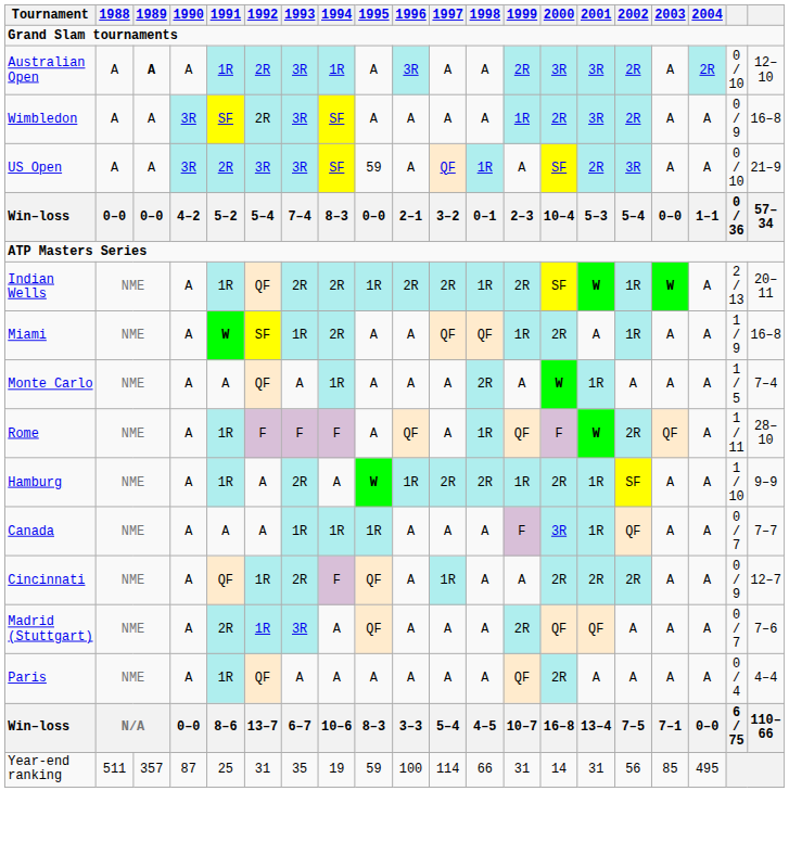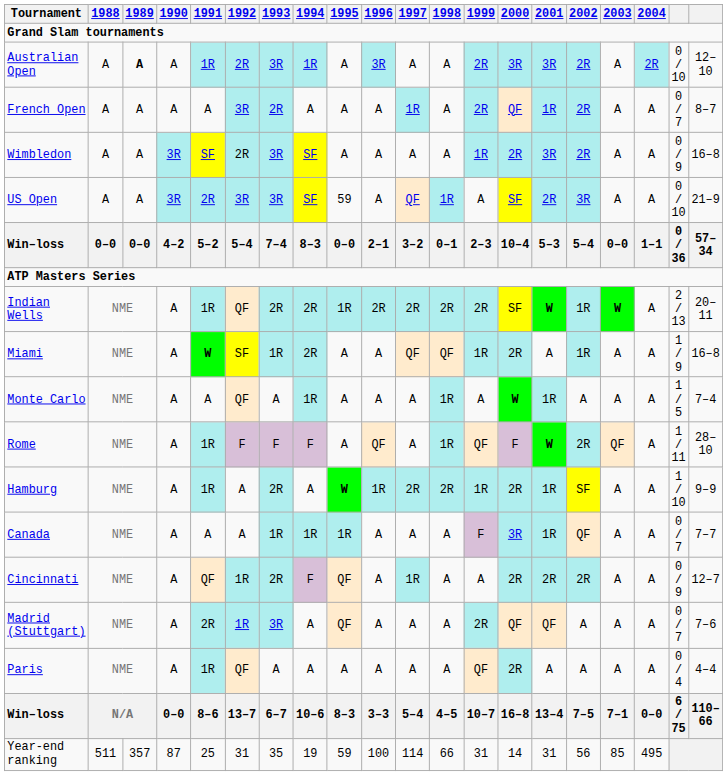 <table class=wikitable style=text-align:center;font-size:97%>
 <tr>
 <th>Tournament</th>
 <th><a href='#'>1988</a></th>
 <th><a href='#'>1989</a></th>
 <th><a href='#'>1990</a></th>
 <th><a href='#'>1991</a></th>
 <th><a href='#'>1992</a></th>
 <th><a href='#'>1993</a></th>
 <th><a href='#'>1994</a></th>
 <th><a href='#'>1995</a></th>
 <th><a href='#'>1996</a></th>
 <th><a href='#'>1997</a></th>
 <th><a href='#'>1998</a></th>
 <th><a href='#'>1999</a></th>
 <th><a href='#'>2000</a></th>
 <th><a href='#'>2001</a></th>
 <th><a href='#'>2002</a></th>
 <th><a href='#'>2003</a></th>
 <th><a href='#'>2004</a></th>
 <th></th>
 <th></th>
 </tr>
 <tr>
 <td colspan=20 align=left><strong>Grand Slam tournaments</strong></td>
 </tr>
 <tr>
 <td align=left><a href='#'>Australian Open</a></td>
 <td>A</td>
 <td><strong>A</strong></td>
 <td>A</td>
 <td bgcolor=afeeee><a href='#'>1R</a></td>
 <td bgcolor=afeeee><a href='#'>2R</a></td>
 <td bgcolor=afeeee><a href='#'>3R</a></td>
 <td bgcolor=afeeee><a href='#'>1R</a></td>
 <td>A</td>
 <td bgcolor=afeeee><a href='#'>3R</a></td>
 <td>A</td>
 <td>A</td>
 <td bgcolor=afeeee><a href='#'>2R</a></td>
 <td bgcolor=afeeee><a href='#'>3R</a></td>
 <td bgcolor=afeeee><a href='#'>3R</a></td>
 <td bgcolor=afeeee><a href='#'>2R</a></td>
 <td>A</td>
 <td bgcolor=afeeee><a href='#'>2R</a></td>
 <td>0 / 10</td>
 <td>12–10</td>
+</tr>
+<tr>
+<td align=left><a href='#'>French Open</a></td>
+<td>A</td>
+<td>A</td>
+<td>A</td>
+<td>A</td>
+<td bgcolor=afeeee><a href='#'>3R</a></td>
+<td bgcolor=afeeee><a href='#'>2R</a></td>
+<td>A</td>
+<td>A</td>
+<td>A</td>
+<td bgcolor=afeeee><a href='#'>1R</a></td>
+<td>A</td>
+<td bgcolor=afeeee><a href='#'>2R</a></td>
+<td bgcolor=ffebcd><a href='#'>QF</a></td>
+<td bgcolor=afeeee><a href='#'>1R</a></td>
+<td bgcolor=afeeee><a href='#'>2R</a></td>
+<td>A</td>
+<td>A</td>
+<td>0 / 7</td>
+<td>8–7</td>
 </tr>
 <tr>
 <td align=left><a href='#'>Wimbledon</a></td>
 <td>A</td>
 <td>A</td>
 <td bgcolor=afeeee><a href='#'>3R</a></td>
 <td bgcolor=yellow><a href='#'>SF</a></td>
 <td bgcolor=afeeee>2R</td>
 <td bgcolor=afeeee><a href='#'>3R</a></td>
 <td bgcolor=yellow><a href='#'>SF</a></td>
 <td>A</td>
 <td>A</td>
 <td>A</td>
 <td>A</td>
 <td bgcolor=afeeee><a href='#'>1R</a></td>
 <td bgcolor=afeeee><a href='#'>2R</a></td>
 <td bgcolor=afeeee><a href='#'>3R</a></td>
 <td bgcolor=afeeee><a href='#'>2R</a></td>
 <td>A</td>
 <td>A</td>
 <td>0 / 9</td>
 <td>16–8</td>
 </tr>
 <tr>
 <td align=left><a href='#'>US Open</a></td>
 <td>A</td>
 <td>A</td>
 <td bgcolor=afeeee><a href='#'>3R</a></td>
 <td bgcolor=afeeee><a href='#'>2R</a></td>
 <td bgcolor=afeeee><a href='#'>3R</a></td>
 <td bgcolor=afeeee><a href='#'>3R</a></td>
 <td bgcolor=yellow><a href='#'>SF</a></td>
 <td>59</td>
 <td>A</td>
 <td bgcolor=ffebcd><a href='#'>QF</a></td>
 <td bgcolor=afeeee><a href='#'>1R</a></td>
 <td>A</td>
 <td bgcolor=yellow><a href='#'>SF</a></td>
 <td bgcolor=afeeee><a href='#'>2R</a></td>
 <td bgcolor=afeeee><a href='#'>3R</a></td>
 <td>A</td>
 <td>A</td>
 <td>0 / 10</td>
 <td>21–9</td>
 </tr>
 <tr>
 <th style=text-align:left>Win–loss</th>
 <th>0–0</th>
 <th>0–0</th>
 <th>4–2</th>
 <th>5–2</th>
 <th>5–4</th>
 <th>7–4</th>
 <th>8–3</th>
 <th>0–0</th>
 <th>2–1</th>
 <th>3–2</th>
 <th>0–1</th>
 <th>2–3</th>
 <th>10–4</th>
 <th>5–3</th>
 <th>5–4</th>
 <th>0–0</th>
 <th>1–1</th>
 <th>0 / 36</th>
 <th>57–34</th>
 </tr>
 <tr>
 <td colspan=20 align=left><strong>ATP Masters Series</strong></td>
 </tr>
 <tr>
 <td align=left><a href='#'>Indian Wells</a></td>
 <td colspan=2 style=color:#767676>NME</td>
 <td>A</td>
 <td bgcolor=afeeee>1R</td>
 <td bgcolor=ffebcd>QF</td>
 <td bgcolor=afeeee>2R</td>
 <td bgcolor=afeeee>2R</td>
 <td bgcolor=afeeee>1R</td>
 <td bgcolor=afeeee>2R</td>
 <td bgcolor=afeeee>2R</td>
-<td bgcolor=afeeee>1R</td>
+<td bgcolor=afeeee>2R</td>
 <td bgcolor=afeeee>2R</td>
 <td bgcolor=yellow>SF</td>
 <td bgcolor=lime><strong>W</strong></td>
 <td bgcolor=afeeee>1R</td>
 <td bgcolor=lime><strong>W</strong></td>
 <td>A</td>
 <td>2 / 13</td>
 <td>20–11</td>
 </tr>
 <tr>
 <td align=left><a href='#'>Miami</a></td>
 <td colspan=2 style=color:#767676>NME</td>
 <td>A</td>
 <td bgcolor=lime><strong>W</strong></td>
 <td bgcolor=yellow>SF</td>
 <td bgcolor=afeeee>1R</td>
 <td bgcolor=afeeee>2R</td>
 <td>A</td>
 <td>A</td>
 <td bgcolor=ffebcd>QF</td>
 <td bgcolor=ffebcd>QF</td>
 <td bgcolor=afeeee>1R</td>
 <td bgcolor=afeeee>2R</td>
 <td>A</td>
 <td bgcolor=afeeee>1R</td>
 <td>A</td>
 <td>A</td>
 <td>1 / 9</td>
 <td>16–8</td>
 </tr>
 <tr>
 <td align=left><a href='#'>Monte Carlo</a></td>
 <td colspan=2 style=color:#767676>NME</td>
 <td>A</td>
 <td>A</td>
 <td bgcolor=ffebcd>QF</td>
 <td>A</td>
 <td bgcolor=afeeee>1R</td>
 <td>A</td>
 <td>A</td>
 <td>A</td>
-<td bgcolor=afeeee>2R</td>
+<td bgcolor=afeeee>1R</td>
 <td>A</td>
 <td bgcolor=lime><strong>W</strong></td>
 <td bgcolor=afeeee>1R</td>
 <td>A</td>
 <td>A</td>
 <td>A</td>
 <td>1 / 5</td>
 <td>7–4</td>
 </tr>
 <tr>
 <td align=left><a href='#'>Rome</a></td>
 <td colspan=2 style=color:#767676>NME</td>
 <td>A</td>
 <td bgcolor=afeeee>1R</td>
 <td bgcolor=D8BFD8>F</td>
 <td bgcolor=D8BFD8>F</td>
 <td bgcolor=D8BFD8>F</td>
 <td>A</td>
 <td bgcolor=ffebcd>QF</td>
 <td>A</td>
 <td bgcolor=afeeee>1R</td>
 <td bgcolor=ffebcd>QF</td>
 <td bgcolor=D8BFD8>F</td>
 <td bgcolor=lime><strong>W</strong></td>
 <td bgcolor=afeeee>2R</td>
 <td bgcolor=ffebcd>QF</td>
 <td>A</td>
 <td>1 / 11</td>
 <td>28–10</td>
 </tr>
 <tr>
 <td align=left><a href='#'>Hamburg</a></td>
 <td colspan=2 style=color:#767676>NME</td>
 <td>A</td>
 <td bgcolor=afeeee>1R</td>
 <td>A</td>
 <td bgcolor=afeeee>2R</td>
 <td>A</td>
 <td bgcolor=lime><strong>W</strong></td>
 <td bgcolor=afeeee>1R</td>
 <td bgcolor=afeeee>2R</td>
 <td bgcolor=afeeee>2R</td>
 <td bgcolor=afeeee>1R</td>
 <td bgcolor=afeeee>2R</td>
 <td bgcolor=afeeee>1R</td>
 <td bgcolor=yellow>SF</td>
 <td>A</td>
 <td>A</td>
 <td>1 / 10</td>
 <td>9–9</td>
 </tr>
 <tr>
 <td align=left><a href='#'>Canada</a></td>
 <td colspan=2 style=color:#767676>NME</td>
 <td>A</td>
 <td>A</td>
 <td>A</td>
 <td bgcolor=afeeee>1R</td>
 <td bgcolor=afeeee>1R</td>
 <td bgcolor=afeeee>1R</td>
 <td>A</td>
 <td>A</td>
 <td>A</td>
 <td bgcolor=D8BFD8>F</td>
 <td bgcolor=afeeee><a href='#'>3R</a></td>
 <td bgcolor=afeeee>1R</td>
 <td bgcolor=ffebcd>QF</td>
 <td>A</td>
 <td>A</td>
 <td>0 / 7</td>
 <td>7–7</td>
 </tr>
 <tr>
 <td align=left><a href='#'>Cincinnati</a></td>
 <td colspan=2 style=color:#767676>NME</td>
 <td>A</td>
 <td bgcolor=ffebcd>QF</td>
 <td bgcolor=afeeee>1R</td>
 <td bgcolor=afeeee>2R</td>
 <td bgcolor=D8BFD8>F</td>
 <td bgcolor=ffebcd>QF</td>
 <td>A</td>
 <td bgcolor=afeeee>1R</td>
 <td>A</td>
 <td>A</td>
 <td bgcolor=afeeee>2R</td>
 <td bgcolor=afeeee>2R</td>
 <td bgcolor=afeeee>2R</td>
 <td>A</td>
 <td>A</td>
 <td>0 / 9</td>
 <td>12–7</td>
 </tr>
 <tr>
 <td align=left><a href='#'>Madrid (Stuttgart)</a></td>
 <td colspan=2 style=color:#767676>NME</td>
 <td>A</td>
 <td bgcolor=afeeee>2R</td>
 <td bgcolor=afeeee><a href='#'>1R</a></td>
 <td bgcolor=afeeee><a href='#'>3R</a></td>
 <td>A</td>
 <td bgcolor=ffebcd>QF</td>
 <td>A</td>
 <td>A</td>
 <td>A</td>
 <td bgcolor=afeeee>2R</td>
 <td bgcolor=ffebcd>QF</td>
 <td bgcolor=ffebcd>QF</td>
 <td>A</td>
 <td>A</td>
 <td>A</td>
 <td>0 / 7</td>
 <td>7–6</td>
 </tr>
 <tr>
 <td align=left><a href='#'>Paris</a></td>
 <td colspan=2 style=color:#767676>NME</td>
 <td>A</td>
 <td bgcolor=afeeee>1R</td>
 <td bgcolor=ffebcd>QF</td>
 <td>A</td>
 <td>A</td>
 <td>A</td>
 <td>A</td>
 <td>A</td>
 <td>A</td>
 <td bgcolor=ffebcd>QF</td>
 <td bgcolor=afeeee>2R</td>
 <td>A</td>
 <td>A</td>
 <td>A</td>
 <td>A</td>
 <td>0 / 4</td>
 <td>4–4</td>
 </tr>
 <tr>
 <th style=text-align:left>Win–loss</th>
 <th colspan=2 style=color:#767676>N/A</th>
 <th>0–0</th>
 <th>8–6</th>
 <th>13–7</th>
 <th>6–7</th>
 <th>10–6</th>
 <th>8–3</th>
 <th>3–3</th>
 <th>5–4</th>
 <th>4–5</th>
 <th>10–7</th>
 <th>16–8</th>
 <th>13–4</th>
 <th>7–5</th>
 <th>7–1</th>
 <th>0–0</th>
 <th>6 / 75</th>
 <th>110–66</th>
 </tr>
 <tr>
 <td align=left>Year-end ranking</td>
 <td>511</td>
 <td>357</td>
 <td>87</td>
 <td>25</td>
 <td>31</td>
 <td>35</td>
 <td>19</td>
 <td>59</td>
 <td>100</td>
 <td>114</td>
 <td>66</td>
 <td>31</td>
 <td>14</td>
 <td>31</td>
 <td>56</td>
 <td>85</td>
 <td>495</td>
 <th colspan=2></th>
 </tr>
 </table>
